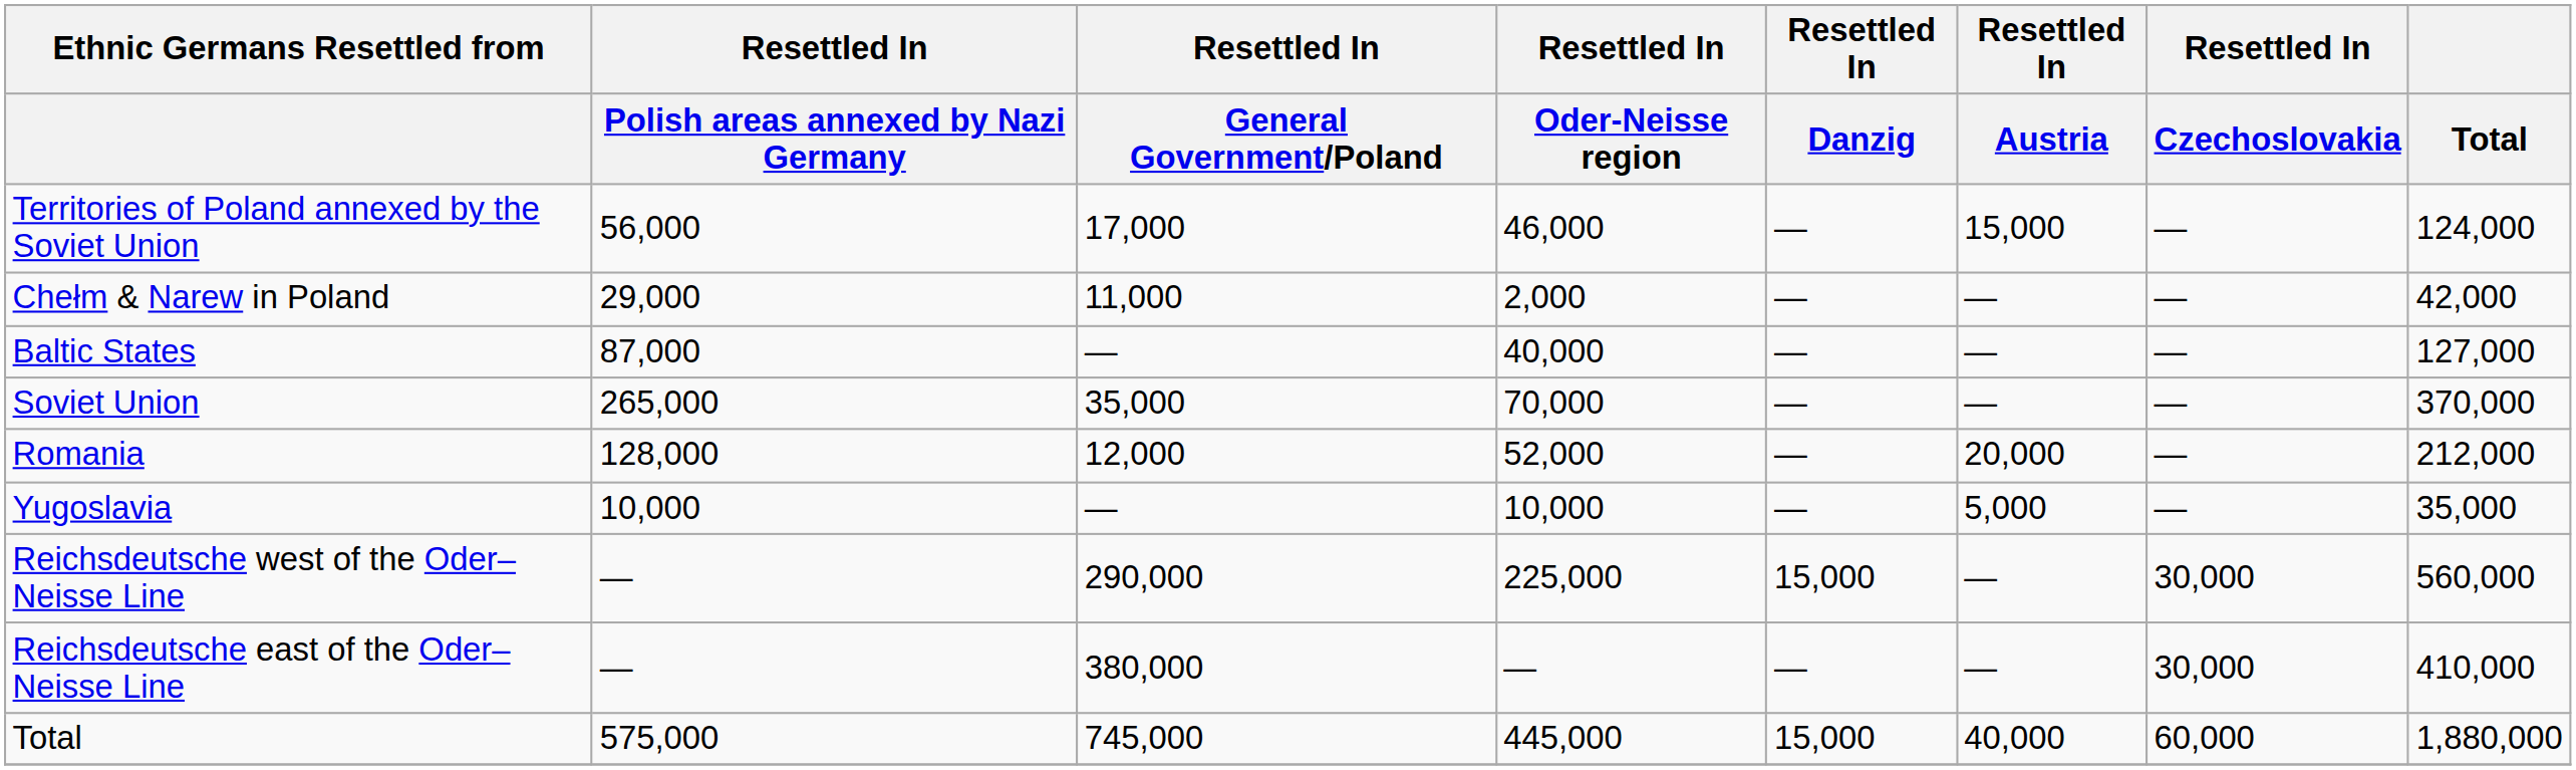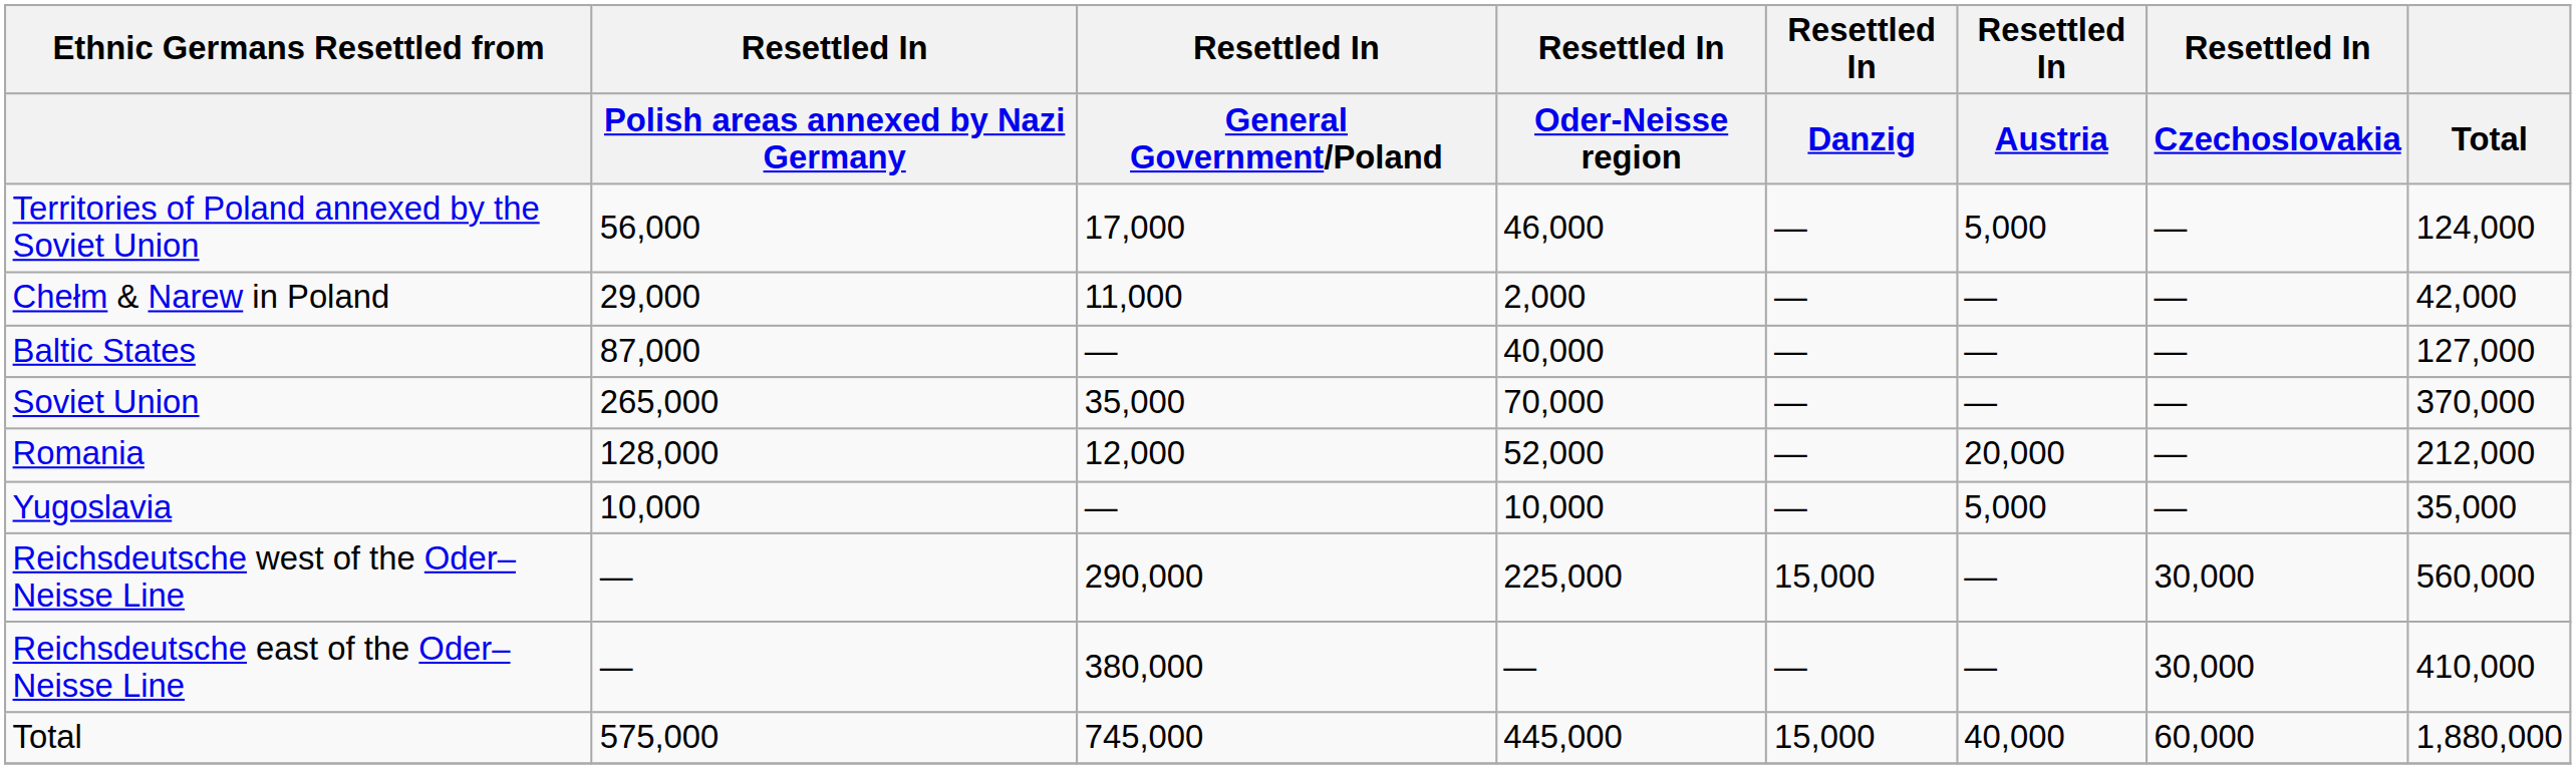 <table class="wikitable">
 <tr>
 <th>Ethnic Germans Resettled from</th>
 <th>Resettled In</th>
 <th>Resettled In</th>
 <th>Resettled In</th>
 <th>Resettled In</th>
 <th>Resettled In</th>
 <th>Resettled In</th>
 <th></th>
 </tr>
 <tr>
 <th></th>
 <th><a href='#'>Polish areas annexed by Nazi Germany</a></th>
 <th><a href='#'>General Government</a>/Poland</th>
 <th><a href='#'>Oder-Neisse</a> region</th>
 <th><a href='#'>Danzig</a></th>
 <th><a href='#'>Austria</a></th>
 <th><a href='#'>Czechoslovakia</a></th>
 <th>Total</th>
 </tr>
 <tr>
 <td><a href='#'>Territories of Poland annexed by the Soviet Union</a></td>
 <td>56,000</td>
 <td>17,000</td>
 <td>46,000</td>
 <td>—</td>
-<td>15,000</td>
+<td>5,000</td>
 <td>—</td>
 <td>124,000</td>
 </tr>
 <tr>
 <td><a href='#'>Chełm</a> & <a href='#'>Narew</a> in Poland</td>
 <td>29,000</td>
 <td>11,000</td>
 <td>2,000</td>
 <td>—</td>
 <td>—</td>
 <td>—</td>
 <td>42,000</td>
 </tr>
 <tr>
 <td><a href='#'>Baltic States</a></td>
 <td>87,000</td>
 <td>—</td>
 <td>40,000</td>
 <td>—</td>
 <td>—</td>
 <td>—</td>
 <td>127,000</td>
 </tr>
 <tr>
 <td><a href='#'>Soviet Union</a></td>
 <td>265,000</td>
 <td>35,000</td>
 <td>70,000</td>
 <td>—</td>
 <td>—</td>
 <td>—</td>
 <td>370,000</td>
 </tr>
 <tr>
 <td><a href='#'>Romania</a></td>
 <td>128,000</td>
 <td>12,000</td>
 <td>52,000</td>
 <td>—</td>
 <td>20,000</td>
 <td>—</td>
 <td>212,000</td>
 </tr>
 <tr>
 <td><a href='#'>Yugoslavia</a></td>
 <td>10,000</td>
 <td>—</td>
 <td>10,000</td>
 <td>—</td>
 <td>5,000</td>
 <td>—</td>
 <td>35,000</td>
 </tr>
 <tr>
 <td><a href='#'>Reichsdeutsche</a> west of the <a href='#'>Oder–Neisse Line</a></td>
 <td>—</td>
 <td>290,000</td>
 <td>225,000</td>
 <td>15,000</td>
 <td>—</td>
 <td>30,000</td>
 <td>560,000</td>
 </tr>
 <tr>
 <td><a href='#'>Reichsdeutsche</a> east of the <a href='#'>Oder–Neisse Line</a></td>
 <td>—</td>
 <td>380,000</td>
 <td>—</td>
 <td>—</td>
 <td>—</td>
 <td>30,000</td>
 <td>410,000</td>
 </tr>
 <tr>
 <td>Total</td>
 <td>575,000</td>
 <td>745,000</td>
 <td>445,000</td>
 <td>15,000</td>
 <td>40,000</td>
 <td>60,000</td>
 <td>1,880,000</td>
 </tr>
 <tr>
 </tr>
 </table>
